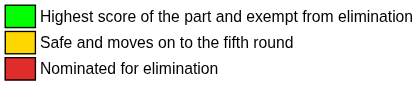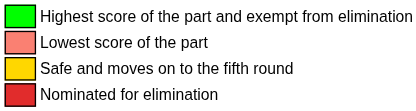 <table class="toccolours" style="font-size: 75%; white-space: nowrap;">
 <tr>
 <td style="background:#00FF00; border: 1px solid black;">      </td>
 <td>Highest score of the part and exempt from elimination</td>
+</tr>
+<tr>
+<td style="background:salmon; border: 1px solid black;">      </td>
+<td>Lowest score of the part</td>
 </tr>
 <tr>
 <td style="background:#FFD700; border: 1px solid black;">      </td>
 <td>Safe and moves on to the fifth round</td>
 </tr>
 <tr>
 <td style="background:#E12C2C; border: 1px solid black;">      </td>
 <td>Nominated for elimination</td>
 </tr>
 <tr>
 </tr>
 </table>
